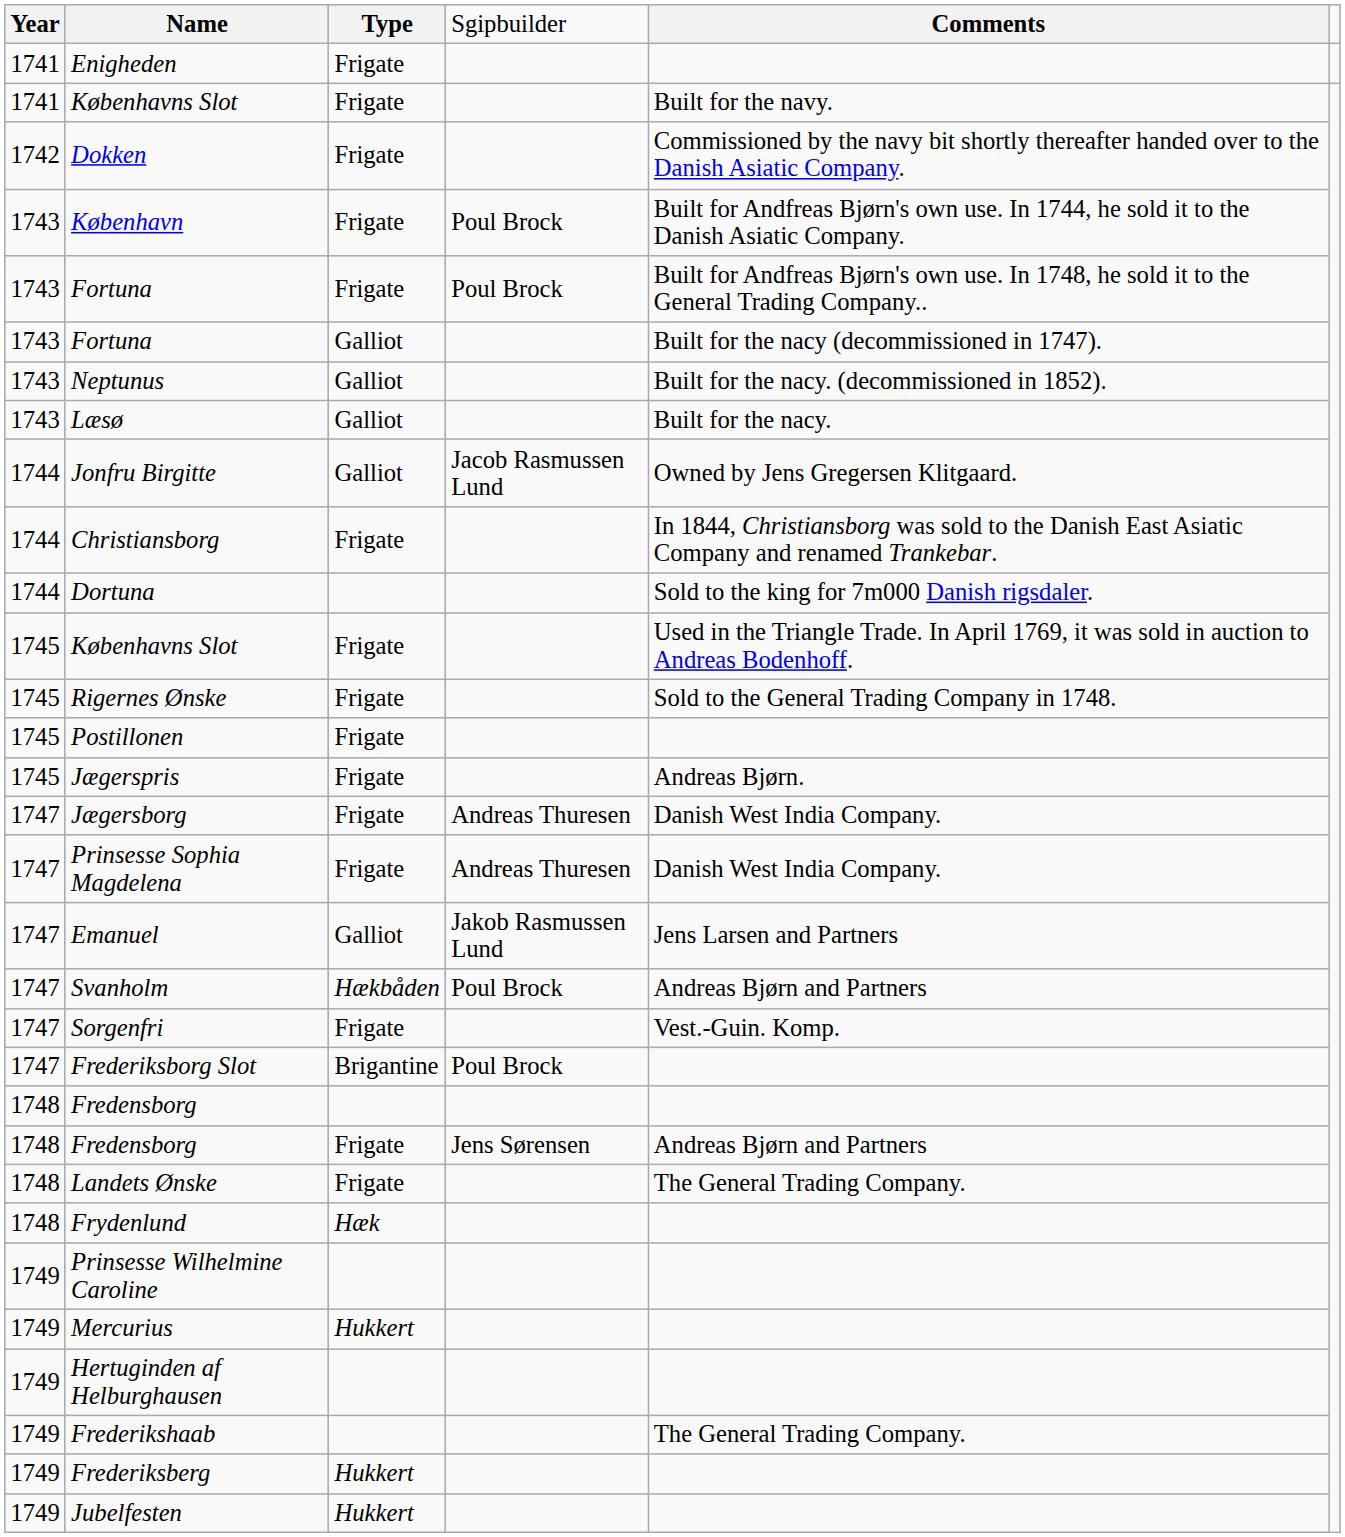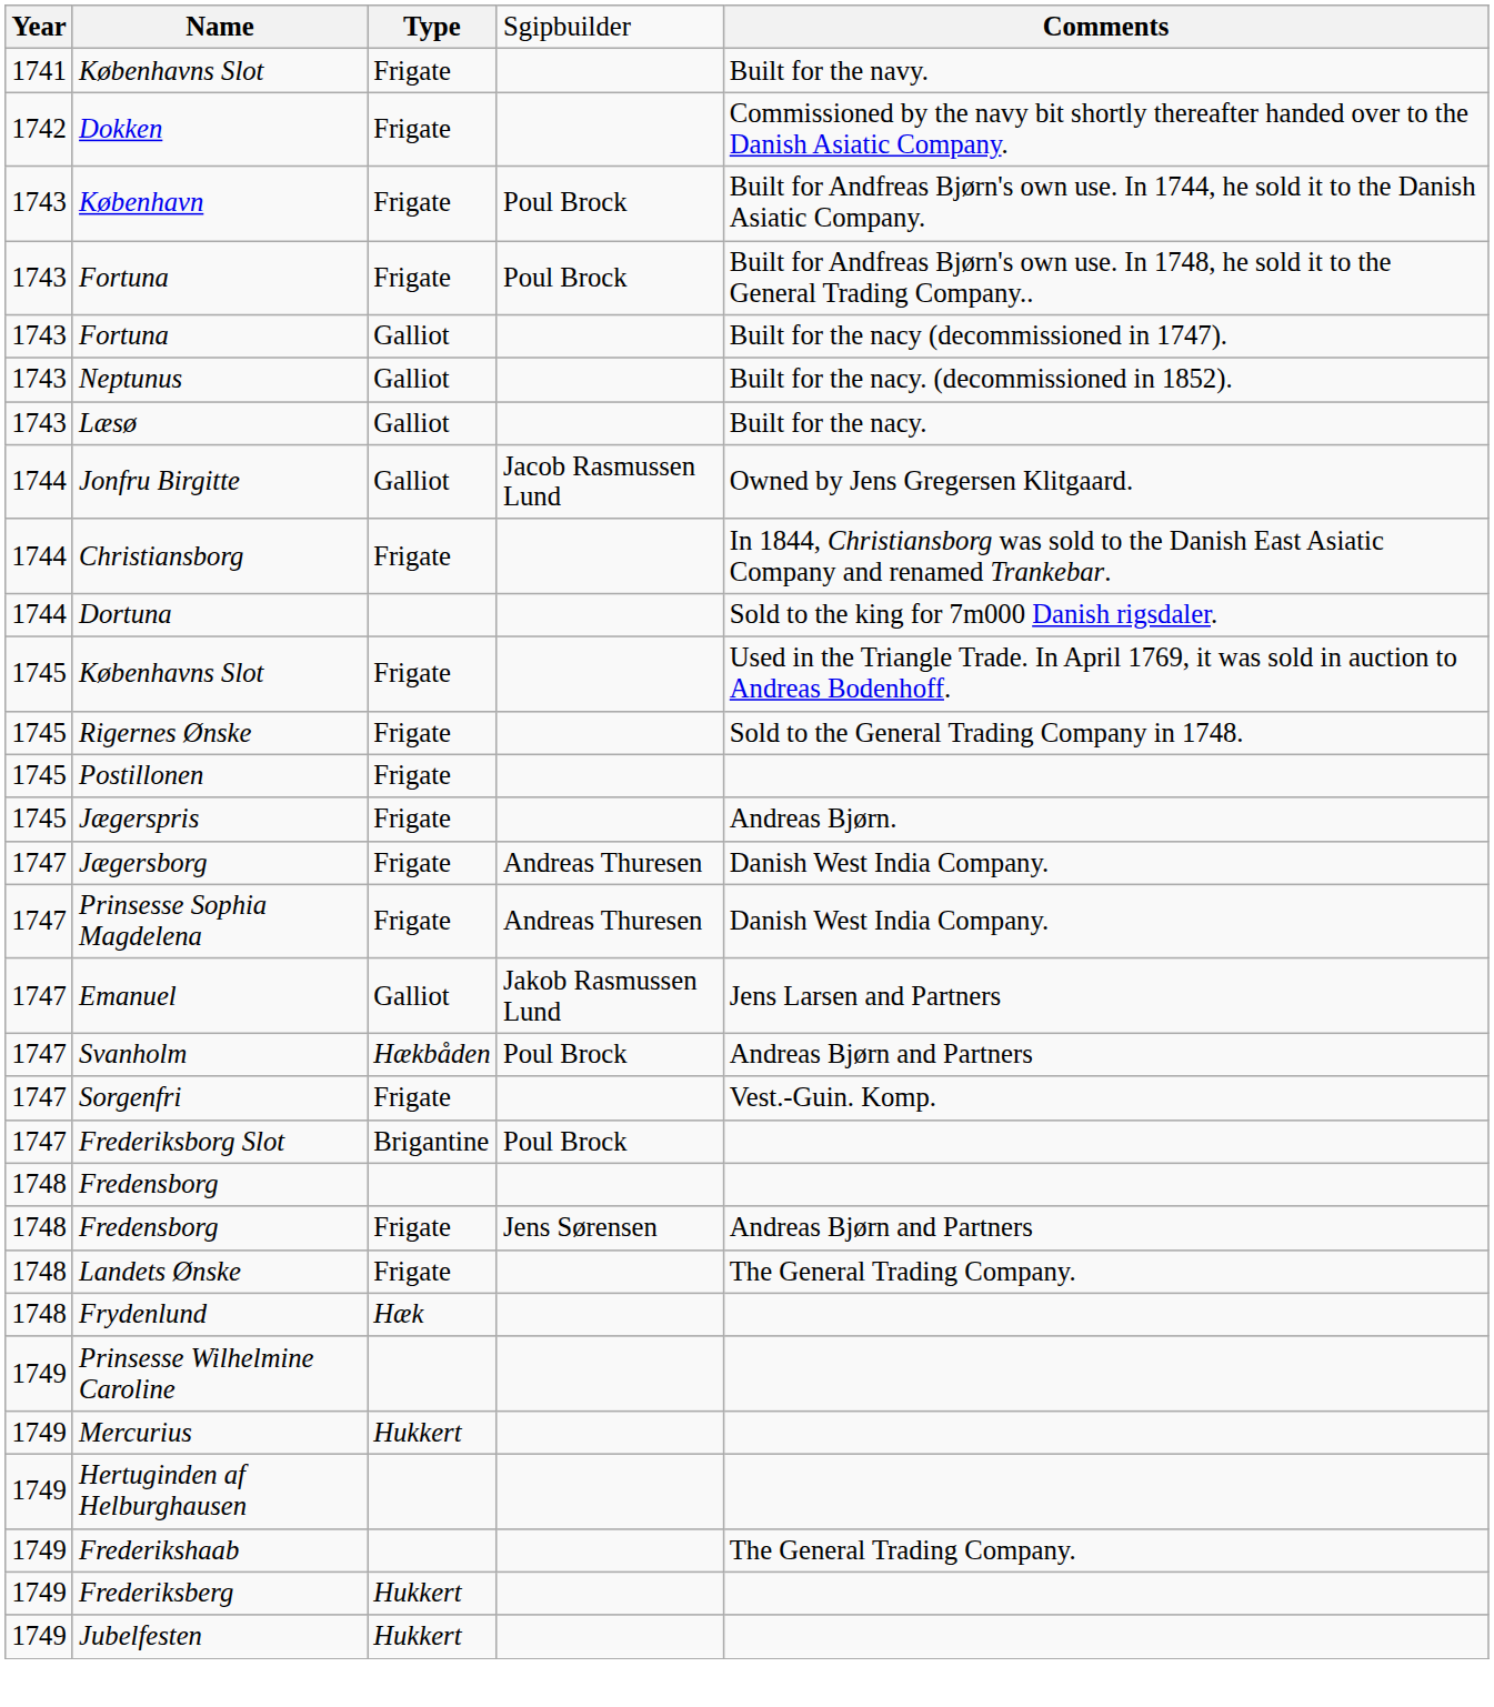 <table class="wikitable sortable">
 <tr>
 <th>Year</th>
 <th>Name</th>
 <th>Type</th>
 <td>Sgipbuilder</td>
 <th>Comments</th>
-</tr>
-<tr>
-<td>1741</td>
-<td><em>Enigheden</em></td>
-<td>Frigate</td>
-<td></td>
-<td></td>
-<td></td>
 </tr>
 <tr>
 <td>1741</td>
 <td><em>Københavns Slot</em></td>
 <td>Frigate</td>
 <td></td>
 <td>Built for the navy.</td>
 </tr>
 <tr>
 <td>1742</td>
 <td><em><a href='#'>Dokken</a></em></td>
 <td>Frigate</td>
 <td></td>
 <td>Commissioned by the navy bit shortly thereafter handed over to the <a href='#'>Danish Asiatic Company</a>.</td>
 </tr>
 <tr>
 <td>1743</td>
 <td><em><a href='#'>København</a></em></td>
 <td>Frigate</td>
 <td>Poul Brock</td>
 <td>Built for Andfreas Bjørn's own use. In 1744, he sold it to the Danish Asiatic Company.</td>
 </tr>
 <tr>
 <td>1743</td>
 <td><em>Fortuna</em></td>
 <td>Frigate</td>
 <td>Poul Brock</td>
 <td>Built for Andfreas Bjørn's own use. In 1748, he sold it to the General Trading Company..</td>
 </tr>
 <tr>
 <td>1743</td>
 <td><em>Fortuna</em></td>
 <td>Galliot</td>
 <td></td>
 <td>Built for the nacy (decommissioned in 1747).</td>
 </tr>
 <tr>
 <td>1743</td>
 <td><em>Neptunus</em></td>
 <td>Galliot</td>
 <td></td>
 <td>Built for the nacy. (decommissioned in 1852).</td>
 </tr>
 <tr>
 <td>1743</td>
 <td><em>Læsø</em></td>
 <td>Galliot</td>
 <td></td>
 <td>Built for the nacy.</td>
 </tr>
 <tr>
 <td>1744</td>
 <td><em>Jonfru Birgitte</em></td>
 <td>Galliot</td>
 <td>Jacob Rasmussen Lund</td>
 <td>Owned by Jens Gregersen Klitgaard.</td>
 </tr>
 <tr>
 <td>1744</td>
 <td><em>Christiansborg</em></td>
 <td>Frigate</td>
 <td></td>
 <td>In 1844, <em>Christiansborg</em> was sold to the Danish East Asiatic Company and renamed <em>Trankebar</em>.</td>
 </tr>
 <tr>
 <td>1744</td>
 <td><em>Dortuna</em></td>
 <td></td>
 <td></td>
 <td>Sold to the king for 7m000 <a href='#'>Danish rigsdaler</a>.</td>
 </tr>
 <tr>
 <td>1745</td>
 <td><em>Københavns Slot</em></td>
 <td>Frigate</td>
 <td></td>
 <td>Used in the Triangle Trade. In April 1769, it was sold in auction to <a href='#'>Andreas Bodenhoff</a>.</td>
 </tr>
 <tr>
 <td>1745</td>
 <td><em>Rigernes Ønske</em></td>
 <td>Frigate</td>
 <td></td>
 <td>Sold to the General Trading Company in 1748.</td>
 </tr>
 <tr>
 <td>1745</td>
 <td><em>Postillonen</em></td>
 <td>Frigate</td>
 <td></td>
 <td></td>
 </tr>
 <tr>
 <td>1745</td>
 <td><em>Jægerspris</em></td>
 <td>Frigate</td>
 <td></td>
 <td>Andreas Bjørn.</td>
 </tr>
 <tr>
 <td>1747</td>
 <td><em>Jægersborg</em></td>
 <td>Frigate</td>
 <td>Andreas Thuresen</td>
 <td>Danish West India Company.</td>
 </tr>
 <tr>
 <td>1747</td>
 <td><em>Prinsesse Sophia Magdelena</em></td>
 <td>Frigate</td>
 <td>Andreas Thuresen</td>
 <td>Danish West India Company.</td>
 </tr>
 <tr>
 <td>1747</td>
 <td><em>Emanuel</em></td>
 <td>Galliot</td>
 <td>Jakob Rasmussen Lund</td>
 <td>Jens Larsen and Partners</td>
 </tr>
 <tr>
 <td>1747</td>
 <td><em>Svanholm</em></td>
 <td><em> Hækbåden</em></td>
 <td>Poul Brock</td>
 <td>Andreas Bjørn and Partners</td>
 </tr>
 <tr>
 <td>1747</td>
 <td><em>Sorgenfri</em></td>
 <td>Frigate</td>
 <td></td>
 <td>Vest.-Guin. Komp.</td>
 </tr>
 <tr>
 <td>1747</td>
 <td><em>Frederiksborg Slot</em></td>
 <td>Brigantine</td>
 <td>Poul Brock</td>
 <td></td>
 </tr>
 <tr>
 <td>1748</td>
 <td><em>Fredensborg</em></td>
 <td></td>
 <td></td>
 <td></td>
 </tr>
 <tr>
 <td>1748</td>
 <td><em>Fredensborg</em></td>
 <td>Frigate</td>
 <td>Jens Sørensen</td>
 <td>Andreas Bjørn and Partners</td>
 </tr>
 <tr>
 <td>1748</td>
 <td><em>Landets Ønske</em></td>
 <td>Frigate</td>
 <td></td>
 <td>The General Trading Company.</td>
 </tr>
 <tr>
 <td>1748</td>
 <td><em>Frydenlund</em></td>
 <td><em>Hæk</em></td>
 <td></td>
 <td></td>
 </tr>
 <tr>
 <td>1749</td>
 <td><em>Prinsesse Wilhelmine Caroline</em></td>
 <td></td>
 <td></td>
 <td></td>
 </tr>
 <tr>
 <td>1749</td>
 <td><em>Mercurius</em></td>
 <td><em>Hukkert</em></td>
 <td></td>
 <td></td>
 </tr>
 <tr>
 <td>1749</td>
 <td><em>Hertuginden af Helburghausen</em></td>
 <td></td>
 <td></td>
 <td></td>
 </tr>
 <tr>
 <td>1749</td>
 <td><em>Frederikshaab</em></td>
 <td></td>
 <td></td>
 <td>The General Trading Company.</td>
 </tr>
 <tr>
 <td>1749</td>
 <td><em>Frederiksberg</em></td>
 <td><em>Hukkert</em></td>
 <td></td>
 <td></td>
 </tr>
 <tr>
 <td>1749</td>
 <td><em>Jubelfesten</em></td>
 <td><em>Hukkert</em></td>
 <td></td>
 <td></td>
 </tr>
 <tr>
 </tr>
 </table>
